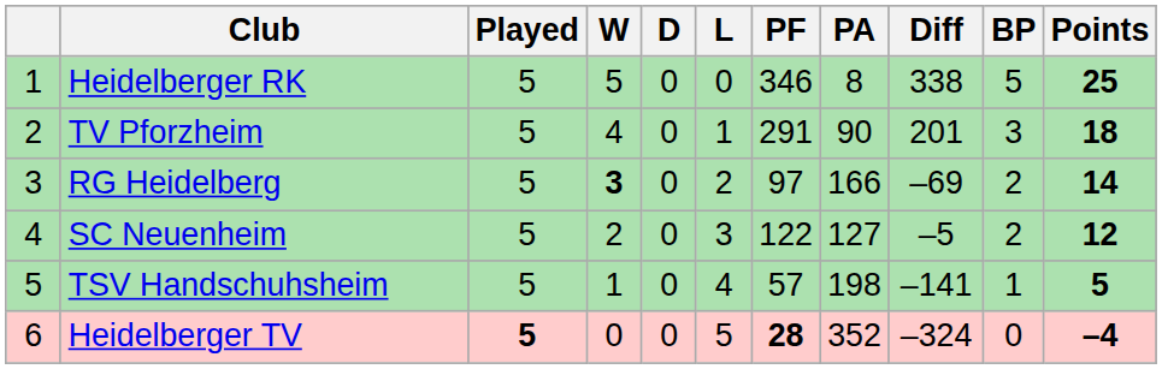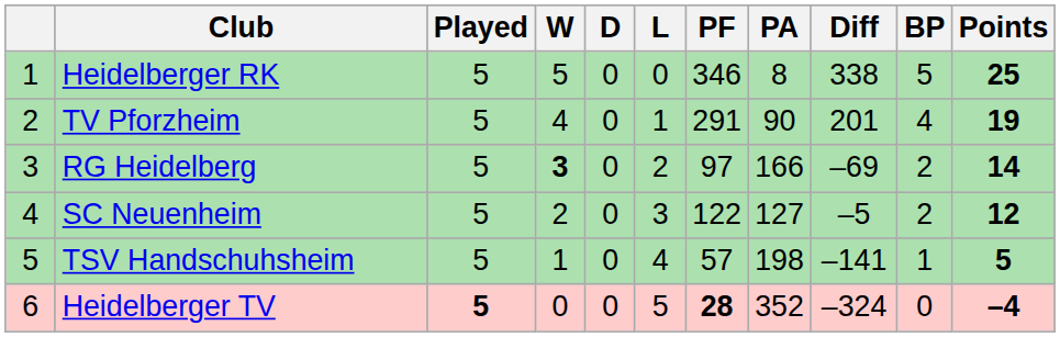 <table class="wikitable" style="text-align: center;">
 <tr>
 <th bgcolor="#efefef" width="20"></th>
 <th bgcolor="#efefef" width="195">Club</th>
 <th bgcolor="#efefef" width="20">Played</th>
 <th bgcolor="#efefef" width="20">W</th>
 <th bgcolor="#efefef" width="20">D</th>
 <th bgcolor="#efefef" width="20">L</th>
 <th bgcolor="#efefef" width="20">PF</th>
 <th bgcolor="#efefef" width="20">PA</th>
 <th bgcolor="#efefef" width="40">Diff</th>
 <th bgcolor="#efefef" width="20">BP</th>
 <th bgcolor="#efefef" width="20">Points</th>
 </tr>
 <tr bgcolor=#ACE1AF align=center>
 <td>1</td>
 <td align=left><a href='#'>Heidelberger RK</a></td>
 <td>5</td>
 <td>5</td>
 <td>0</td>
 <td>0</td>
 <td>346</td>
 <td>8</td>
 <td>338</td>
 <td>5</td>
 <td><strong>25</strong></td>
 </tr>
 <tr bgcolor=#ACE1AF align=center>
 <td>2</td>
 <td align=left><a href='#'>TV Pforzheim</a></td>
 <td>5</td>
 <td>4</td>
 <td>0</td>
 <td>1</td>
 <td>291</td>
 <td>90</td>
 <td>201</td>
-<td>3</td>
-<td><strong>18</strong></td>
+<td>4</td>
+<td><strong>19</strong></td>
 </tr>
 <tr bgcolor=#ACE1AF align=center>
 <td>3</td>
 <td align=left><a href='#'>RG Heidelberg</a></td>
 <td>5</td>
 <td><strong>3</strong></td>
 <td>0</td>
 <td>2</td>
 <td>97</td>
 <td>166</td>
 <td>–69</td>
 <td>2</td>
 <td><strong>14</strong></td>
 </tr>
 <tr bgcolor=#ACE1AF align=center>
 <td>4</td>
 <td align=left><a href='#'>SC Neuenheim</a></td>
 <td>5</td>
 <td>2</td>
 <td>0</td>
 <td>3</td>
 <td>122</td>
 <td>127</td>
 <td>–5</td>
 <td>2</td>
 <td><strong>12</strong></td>
 </tr>
 <tr bgcolor=#ACE1AF align=center>
 <td>5</td>
 <td align=left><a href='#'>TSV Handschuhsheim</a></td>
 <td>5</td>
 <td>1</td>
 <td>0</td>
 <td>4</td>
 <td>57</td>
 <td>198</td>
 <td>–141</td>
 <td>1</td>
 <td><strong>5</strong></td>
 </tr>
 <tr bgcolor=#ffcccc align=center>
 <td>6</td>
 <td align=left><a href='#'>Heidelberger TV</a></td>
 <td><strong>5</strong></td>
 <td>0</td>
 <td>0</td>
 <td>5</td>
 <td><strong>28</strong></td>
 <td>352</td>
 <td>–324</td>
 <td>0</td>
 <td><strong>–4</strong></td>
 </tr>
 </table>
